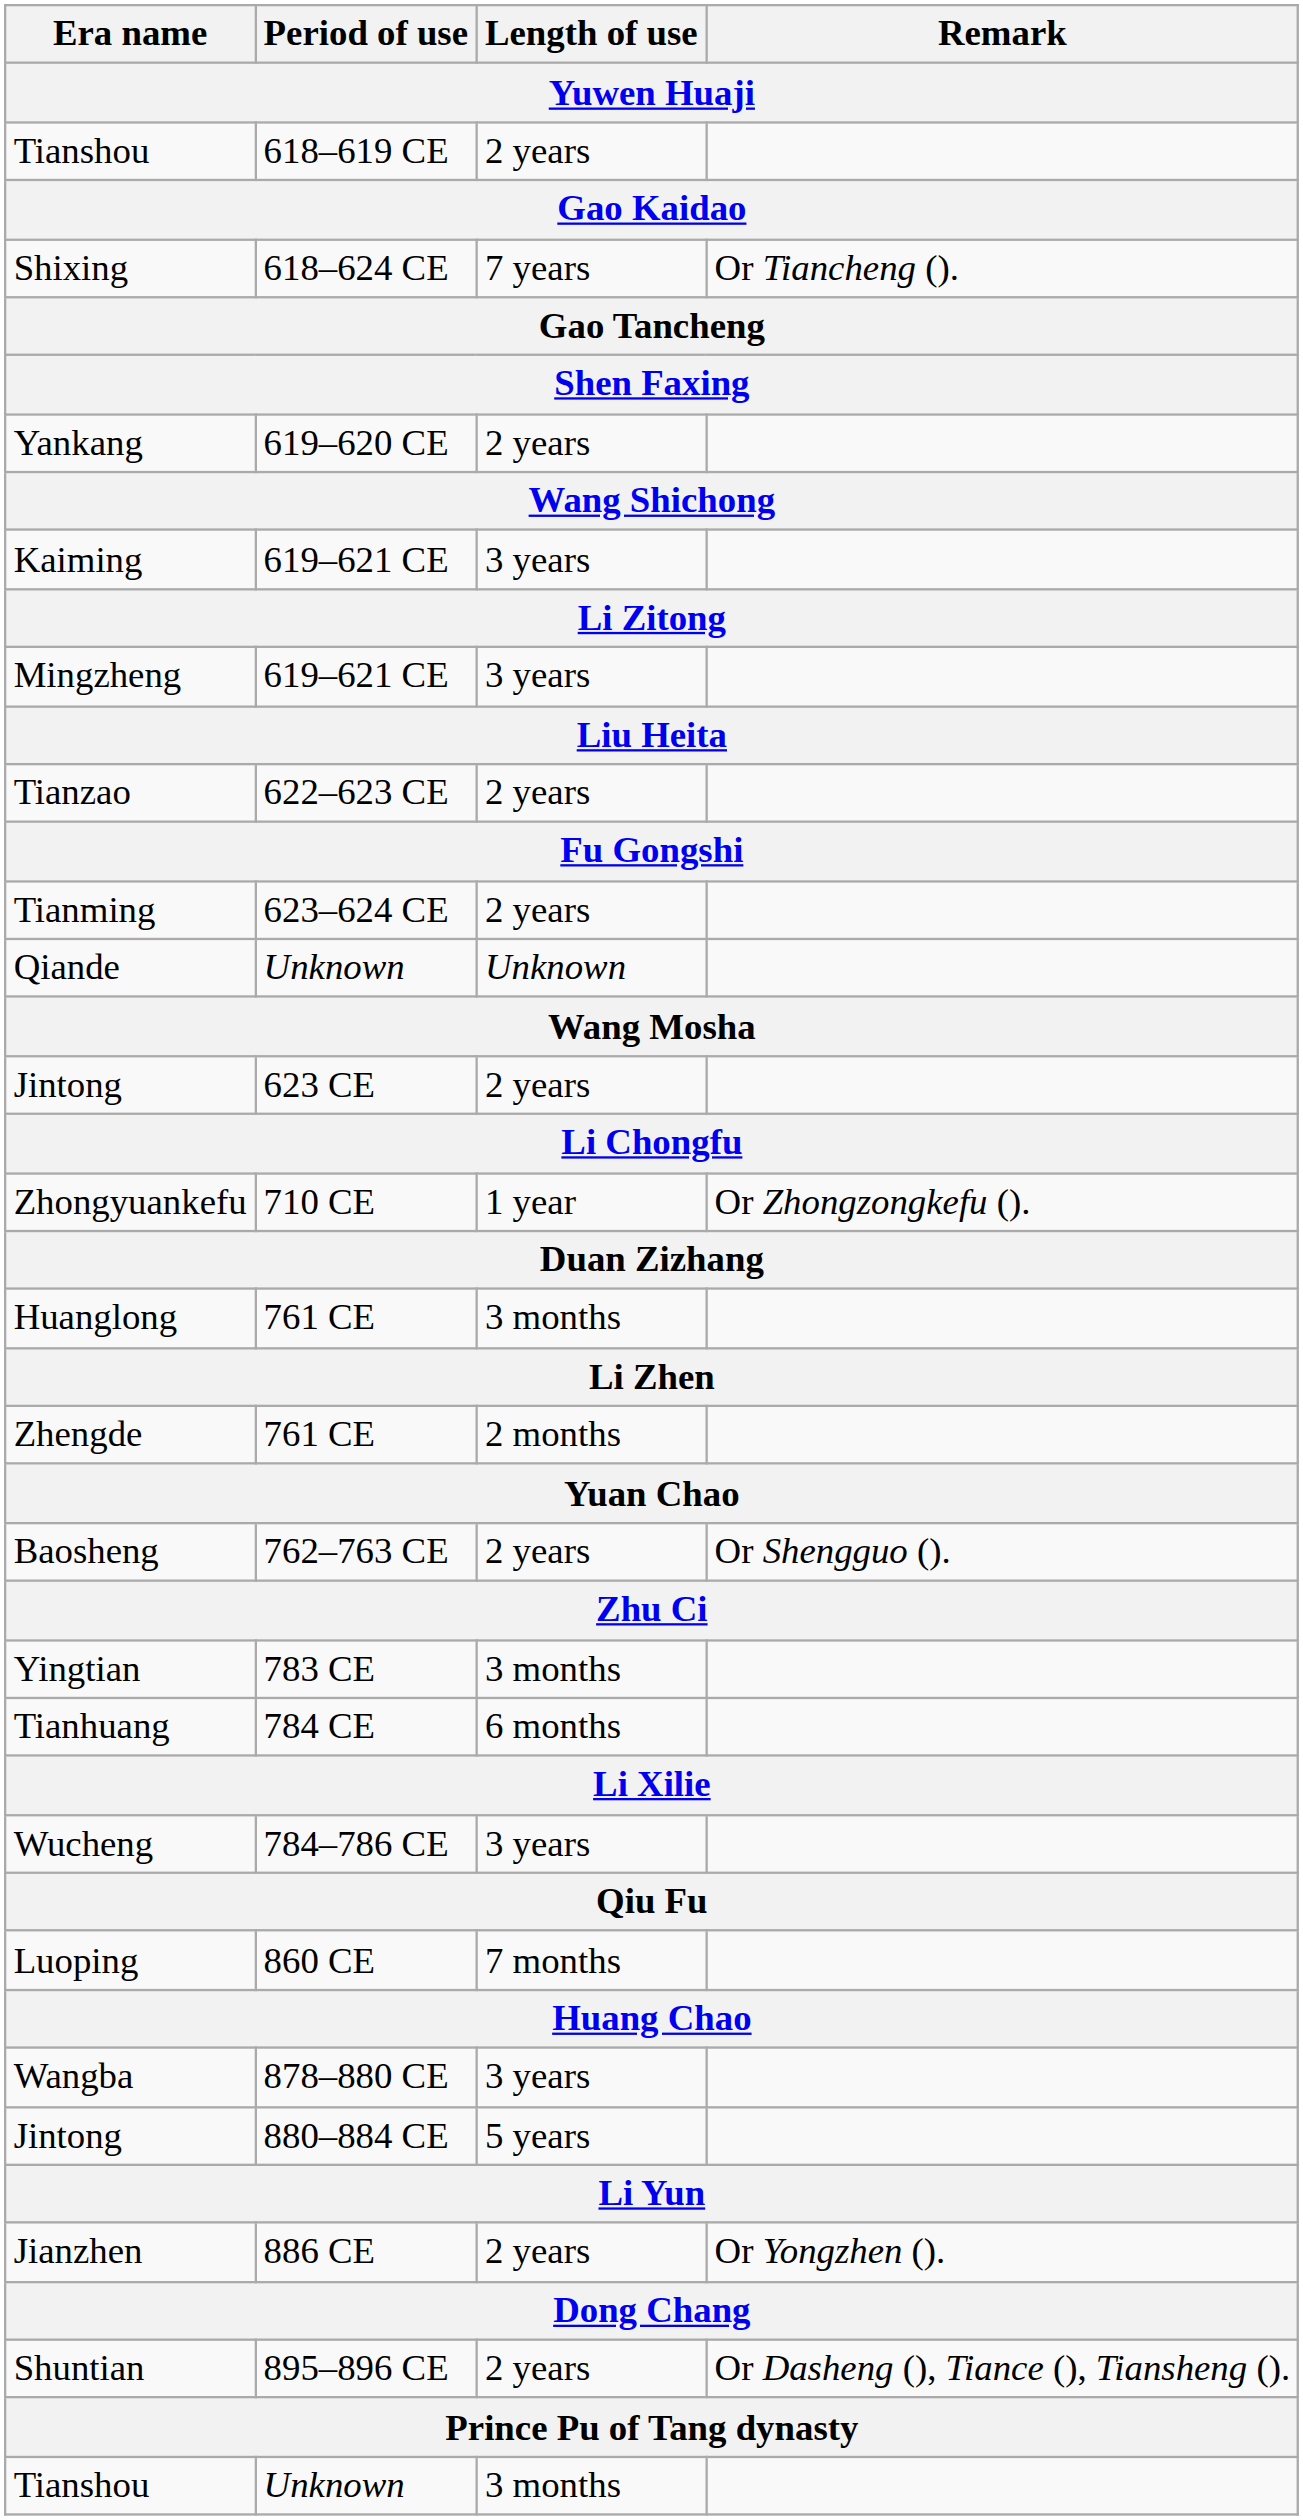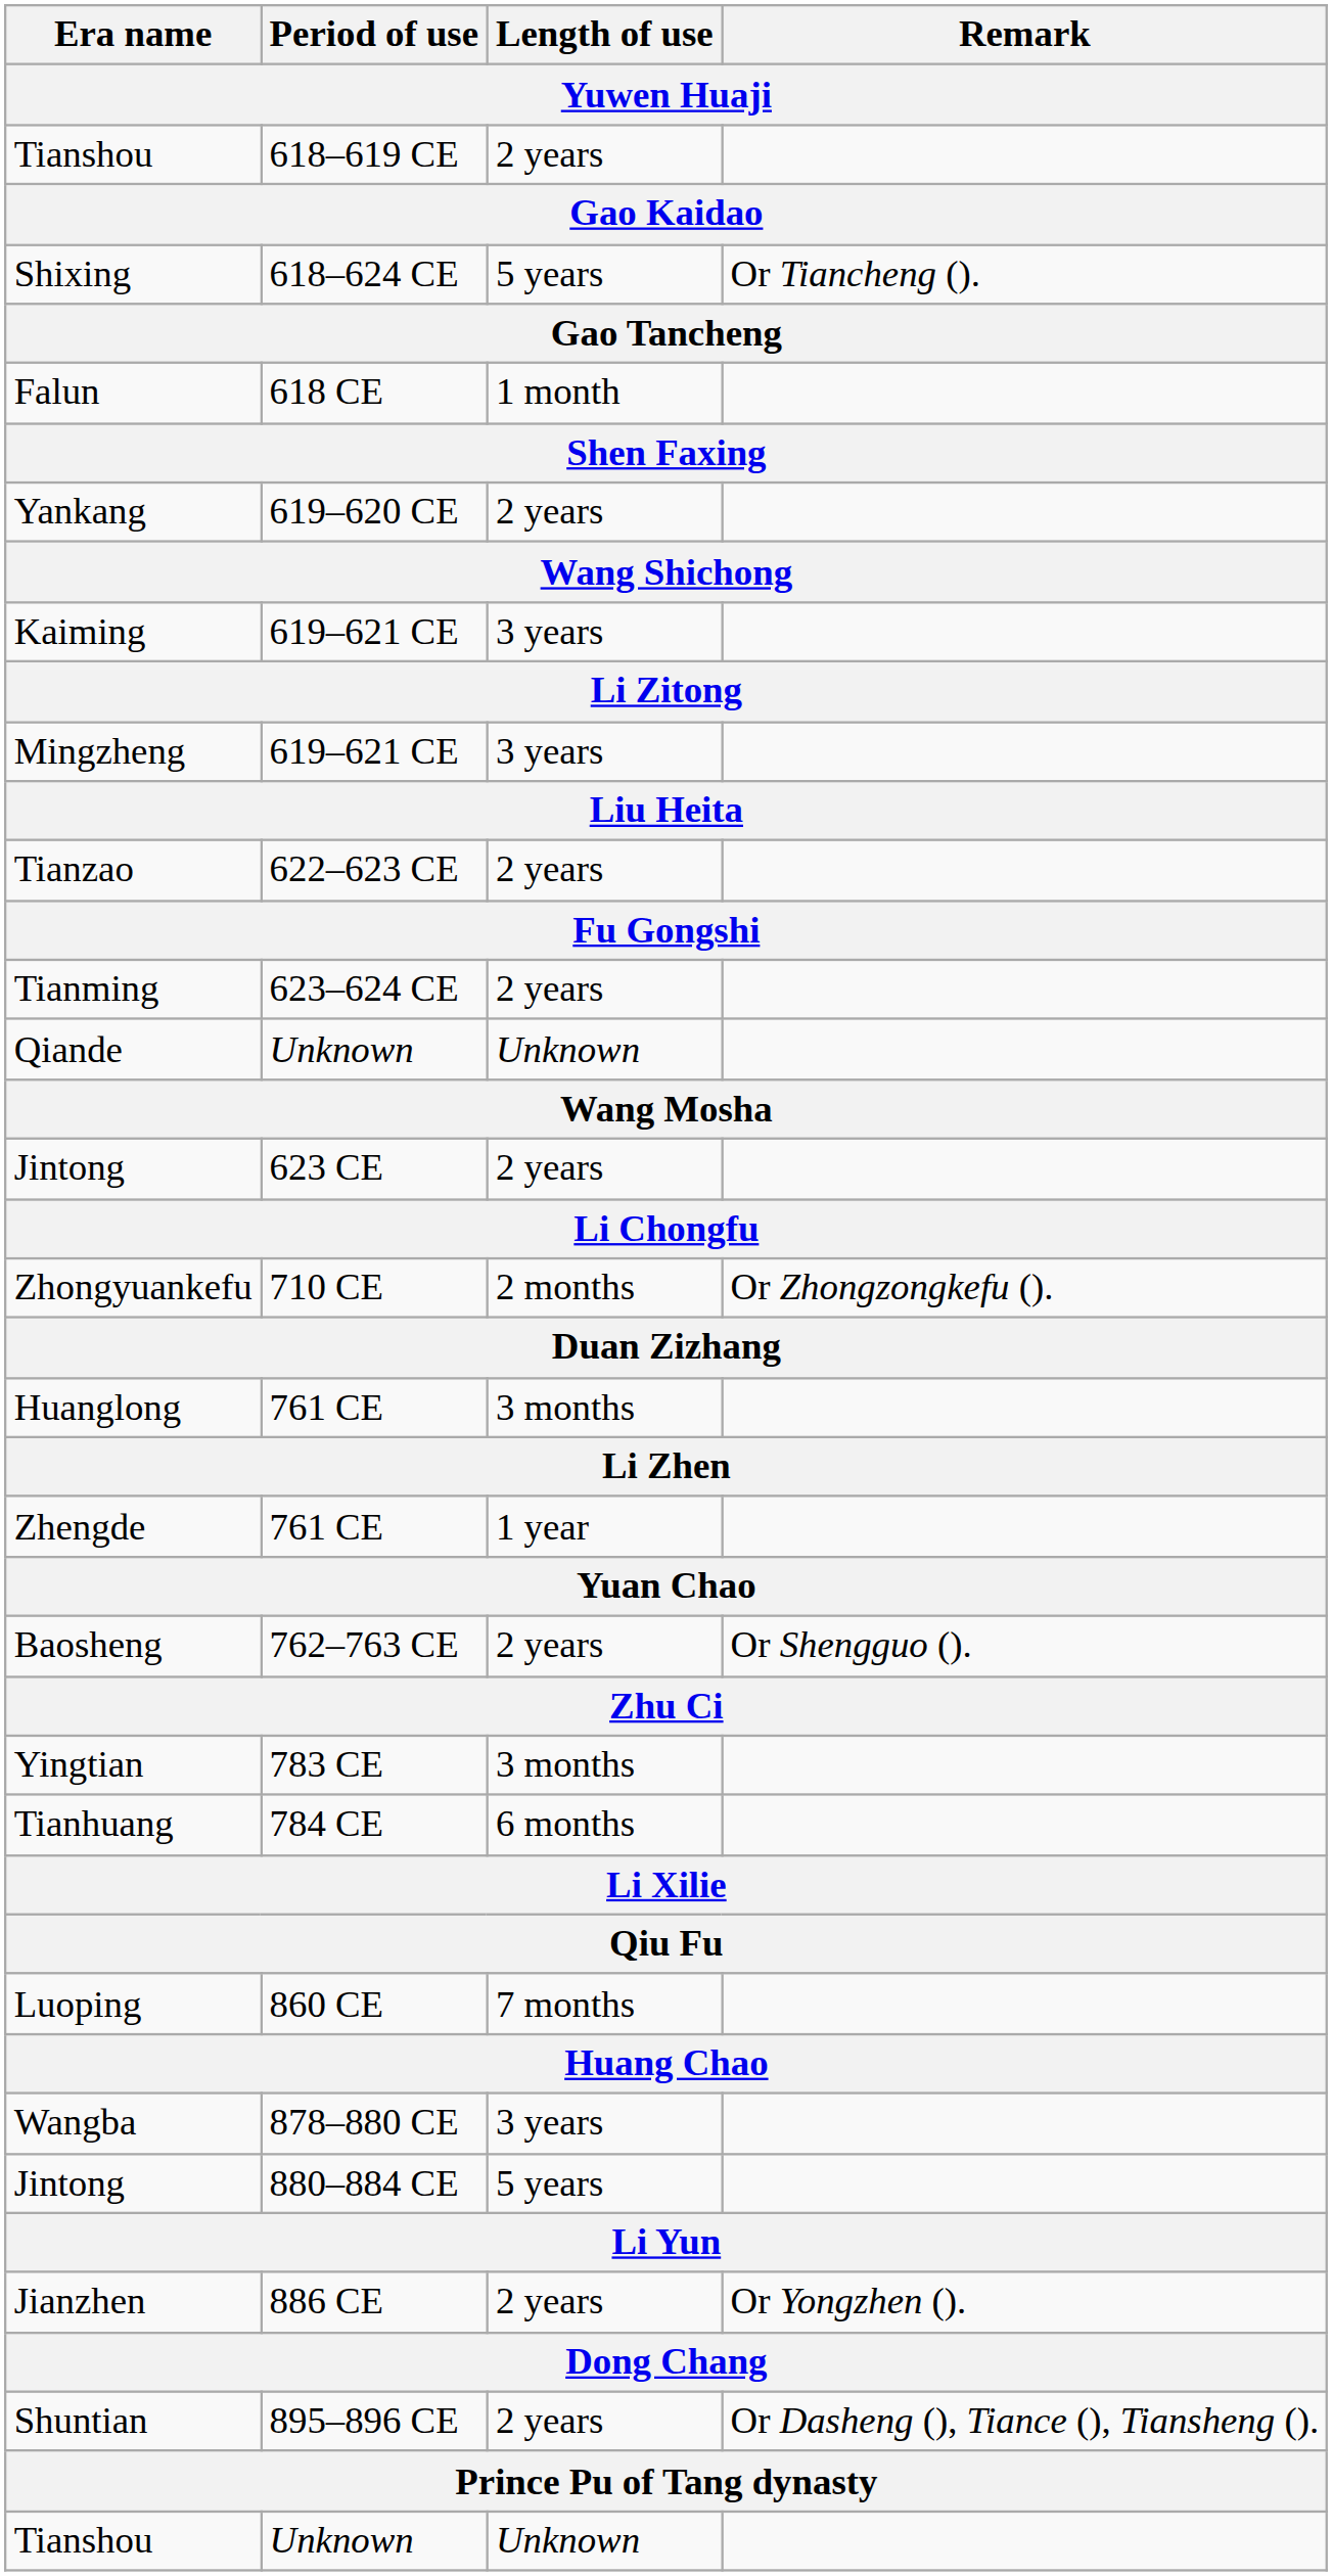 <table class="wikitable">
 <tr>
 <th>Era name</th>
 <th>Period of use</th>
 <th>Length of use</th>
 <th>Remark</th>
 </tr>
 <tr>
 <th colspan="4"><a href='#'>Yuwen Huaji</a><br></th>
 </tr>
 <tr>
 <td>Tianshou<br></td>
 <td>618–619 CE</td>
 <td>2 years</td>
 <td></td>
 </tr>
 <tr>
 <th colspan="4"><a href='#'>Gao Kaidao</a><br></th>
 </tr>
 <tr>
 <td>Shixing<br></td>
 <td>618–624 CE</td>
-<td>7 years</td>
+<td>5 years</td>
 <td>Or <em>Tiancheng</em> ().</td>
 </tr>
 <tr>
 <th colspan="4">Gao Tancheng<br></th>
+</tr>
+<tr>
+<td>Falun<br></td>
+<td>618 CE</td>
+<td>1 month</td>
+<td></td>
 </tr>
 <tr>
 <th colspan="4"><a href='#'>Shen Faxing</a><br></th>
 </tr>
 <tr>
 <td>Yankang<br></td>
 <td>619–620 CE</td>
 <td>2 years</td>
 <td></td>
 </tr>
 <tr>
 <th colspan="4"><a href='#'>Wang Shichong</a><br></th>
 </tr>
 <tr>
 <td>Kaiming<br></td>
 <td>619–621 CE</td>
 <td>3 years</td>
 <td></td>
 </tr>
 <tr>
 <th colspan="4"><a href='#'>Li Zitong</a><br></th>
 </tr>
 <tr>
 <td>Mingzheng<br></td>
 <td>619–621 CE</td>
 <td>3 years</td>
 <td></td>
 </tr>
 <tr>
 <th colspan="4"><a href='#'>Liu Heita</a><br></th>
 </tr>
 <tr>
 <td>Tianzao<br></td>
 <td>622–623 CE</td>
 <td>2 years</td>
 <td></td>
 </tr>
 <tr>
 <th colspan="4"><a href='#'>Fu Gongshi</a><br></th>
 </tr>
 <tr>
 <td>Tianming<br></td>
 <td>623–624 CE</td>
 <td>2 years</td>
 <td></td>
 </tr>
 <tr>
 <td>Qiande<br></td>
 <td><em>Unknown</em></td>
 <td><em>Unknown</em></td>
 <td></td>
 </tr>
 <tr>
 <th colspan="4">Wang Mosha<br></th>
 </tr>
 <tr>
 <td>Jintong<br></td>
 <td>623 CE</td>
 <td>2 years</td>
 <td></td>
 </tr>
 <tr>
 <th colspan="4"><a href='#'>Li Chongfu</a><br></th>
 </tr>
 <tr>
 <td>Zhongyuankefu<br></td>
 <td>710 CE</td>
-<td>1 year</td>
+<td>2 months</td>
 <td>Or <em>Zhongzongkefu</em> ().</td>
 </tr>
 <tr>
 <th colspan="4">Duan Zizhang<br></th>
 </tr>
 <tr>
 <td>Huanglong<br></td>
 <td>761 CE</td>
 <td>3 months</td>
 <td></td>
 </tr>
 <tr>
 <th colspan="4">Li Zhen<br></th>
 </tr>
 <tr>
 <td>Zhengde<br></td>
 <td>761 CE</td>
-<td>2 months</td>
+<td>1 year</td>
 <td></td>
 </tr>
 <tr>
 <th colspan="4">Yuan Chao<br></th>
 </tr>
 <tr>
 <td>Baosheng<br></td>
 <td>762–763 CE</td>
 <td>2 years</td>
 <td>Or <em>Shengguo</em> ().</td>
 </tr>
 <tr>
 <th colspan="4"><a href='#'>Zhu Ci</a><br></th>
 </tr>
 <tr>
 <td>Yingtian<br></td>
 <td>783 CE</td>
 <td>3 months</td>
 <td></td>
 </tr>
 <tr>
 <td>Tianhuang<br></td>
 <td>784 CE</td>
 <td>6 months</td>
 <td></td>
 </tr>
 <tr>
 <th colspan="4"><a href='#'>Li Xilie</a><br></th>
-</tr>
-<tr>
-<td>Wucheng<br></td>
-<td>784–786 CE</td>
-<td>3 years</td>
-<td></td>
 </tr>
 <tr>
 <th colspan="4">Qiu Fu<br></th>
 </tr>
 <tr>
 <td>Luoping<br></td>
 <td>860 CE</td>
 <td>7 months</td>
 <td></td>
 </tr>
 <tr>
 <th colspan="4"><a href='#'>Huang Chao</a><br></th>
 </tr>
 <tr>
 <td>Wangba<br></td>
 <td>878–880 CE</td>
 <td>3 years</td>
 <td></td>
 </tr>
 <tr>
 <td>Jintong<br></td>
 <td>880–884 CE</td>
 <td>5 years</td>
 <td></td>
 </tr>
 <tr>
 <th colspan="4"><a href='#'>Li Yun</a><br></th>
 </tr>
 <tr>
 <td>Jianzhen<br></td>
 <td>886 CE</td>
 <td>2 years</td>
 <td>Or <em>Yongzhen</em> ().</td>
 </tr>
 <tr>
 <th colspan="4"><a href='#'>Dong Chang</a><br></th>
 </tr>
 <tr>
 <td>Shuntian<br></td>
 <td>895–896 CE</td>
 <td>2 years</td>
 <td>Or <em>Dasheng</em> (), <em>Tiance</em> (), <em>Tiansheng</em> ().</td>
 </tr>
 <tr>
 <th colspan="4">Prince Pu of Tang dynasty</th>
 </tr>
 <tr>
 <td>Tianshou<br></td>
 <td><em>Unknown</em></td>
-<td>3 months</td>
+<td><em>Unknown</em></td>
 <td></td>
 </tr>
 </table>
